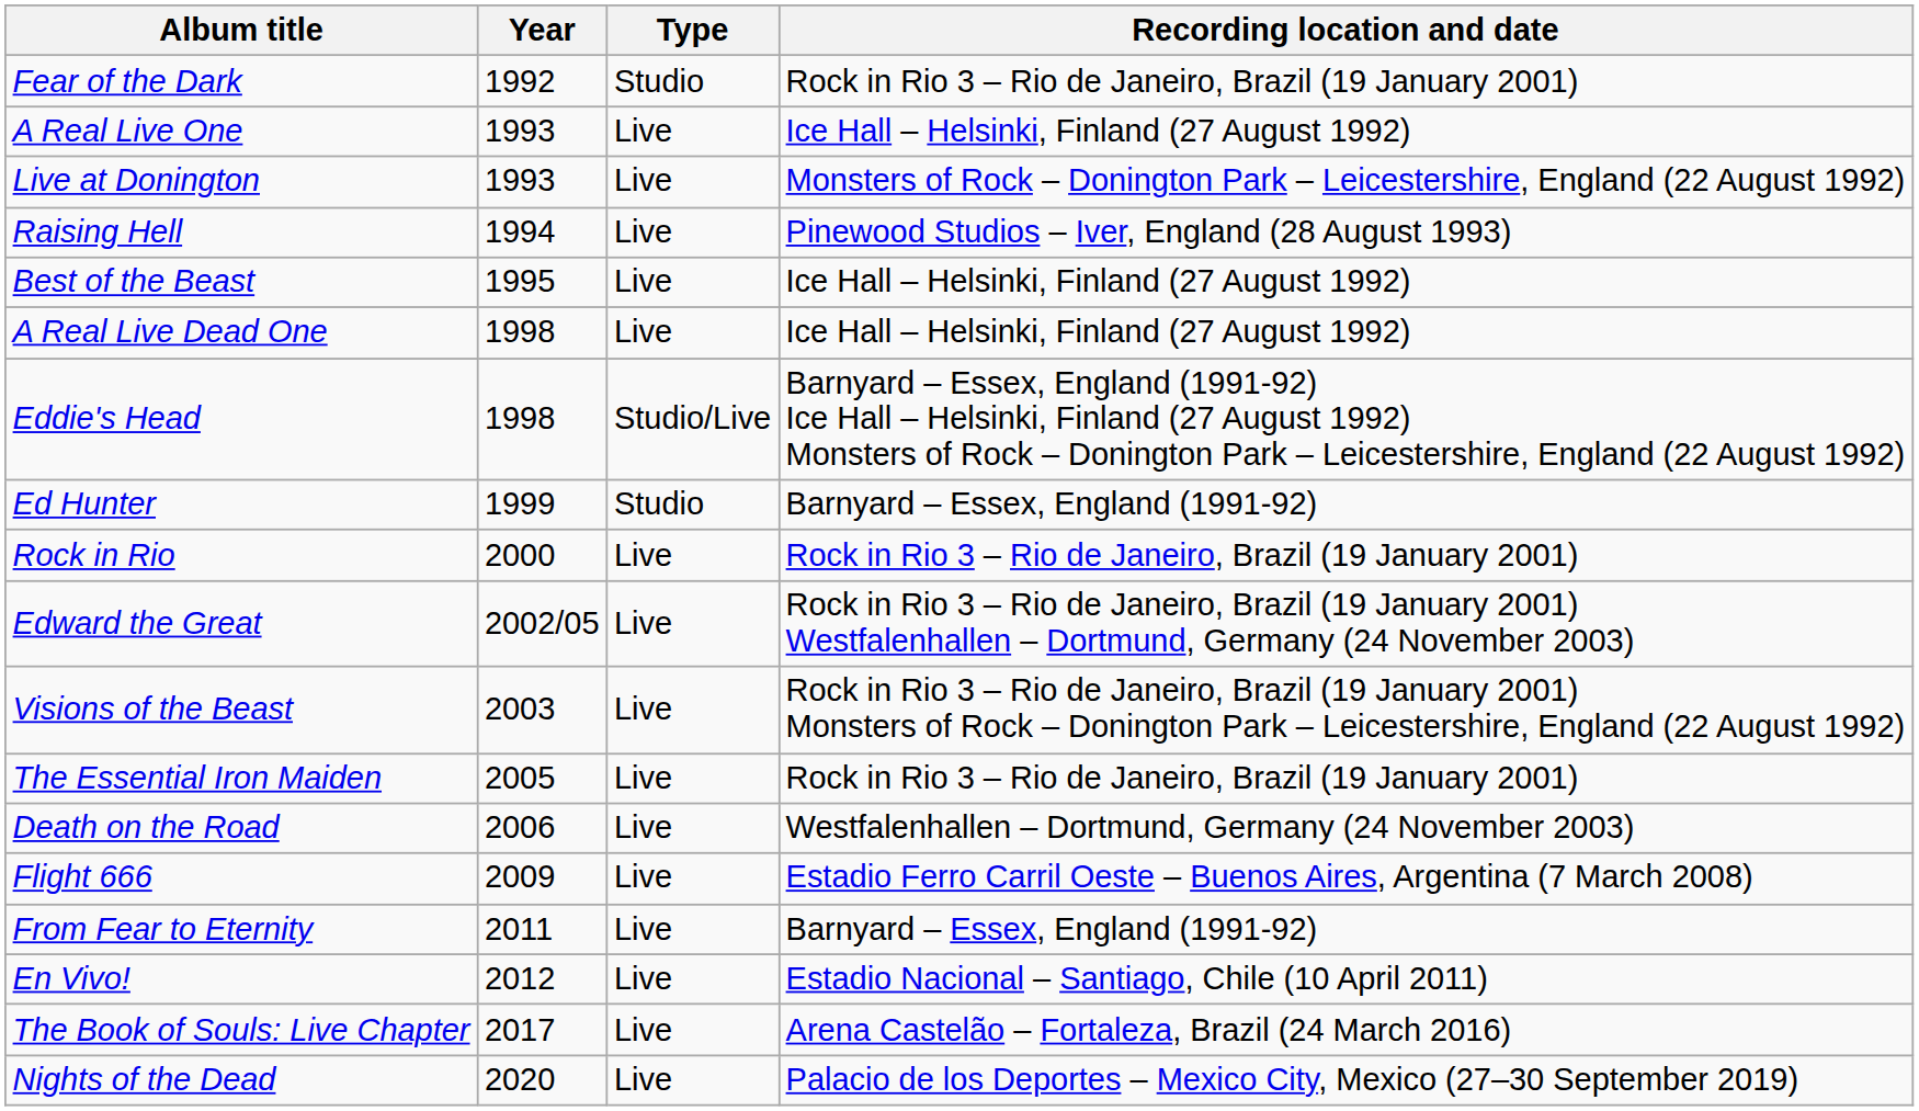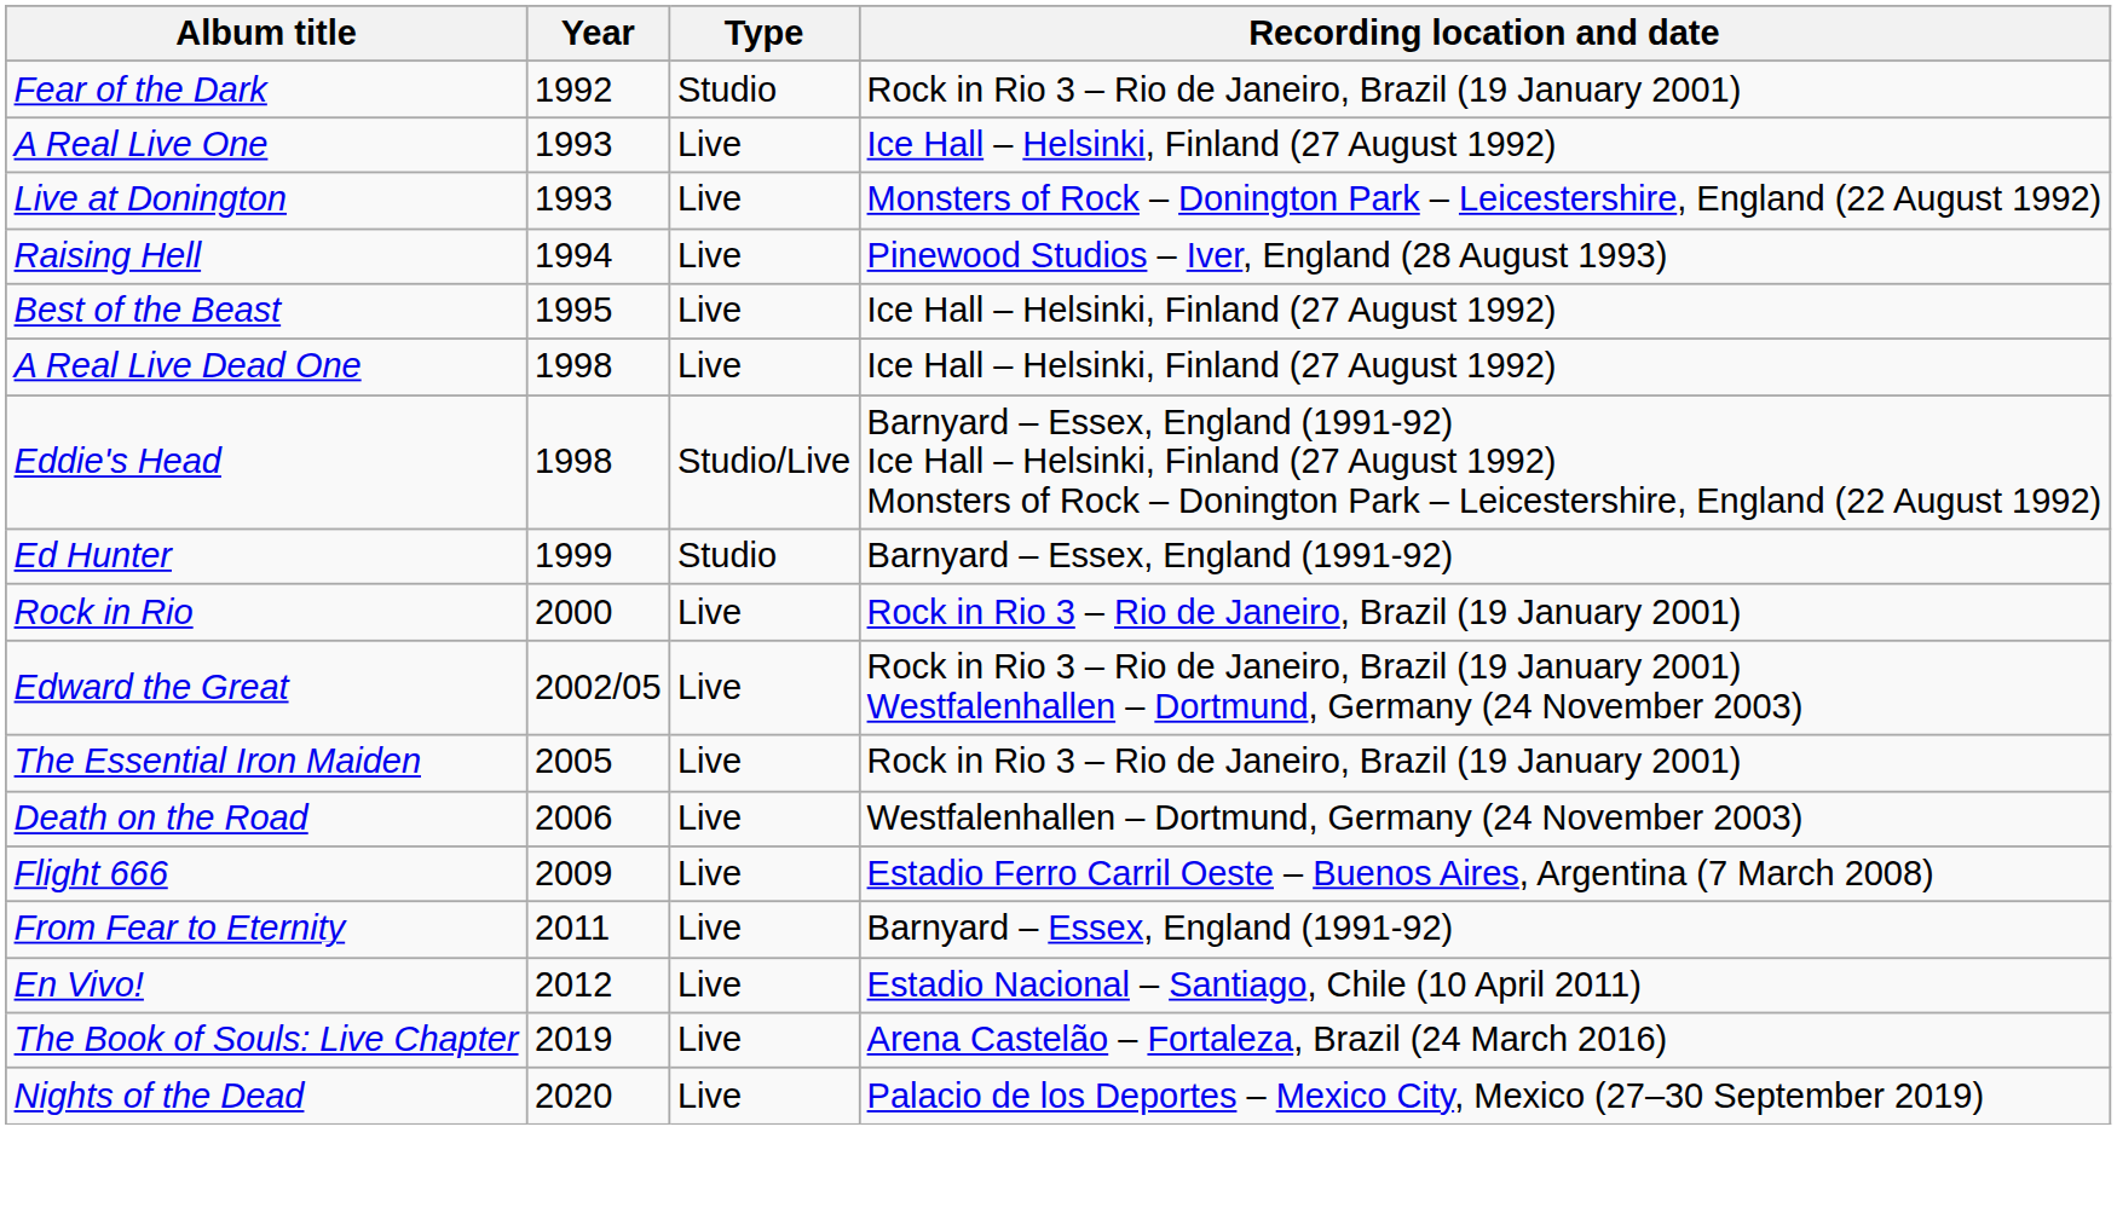 <table class="wikitable sortable" border="1">
 <tr>
 <th scope="col">Album title</th>
 <th scope="col">Year</th>
 <th scope="col">Type</th>
 <th scope="col">Recording location and date</th>
 </tr>
 <tr>
 <td><em><a href='#'>Fear of the Dark</a></em></td>
 <td>1992</td>
 <td>Studio</td>
 <td>Rock in Rio 3 – Rio de Janeiro, Brazil (19 January 2001)</td>
 </tr>
 <tr>
 <td><em><a href='#'>A Real Live One</a></em></td>
 <td>1993</td>
 <td>Live</td>
 <td><a href='#'>Ice Hall</a> – <a href='#'>Helsinki</a>, Finland (27 August 1992)</td>
 </tr>
 <tr>
 <td><em><a href='#'>Live at Donington</a></em></td>
 <td>1993</td>
 <td>Live</td>
 <td><a href='#'>Monsters of Rock</a> – <a href='#'>Donington Park</a> – <a href='#'>Leicestershire</a>, England (22 August 1992)</td>
 </tr>
 <tr>
 <td><em><a href='#'>Raising Hell</a></em></td>
 <td>1994</td>
 <td>Live</td>
 <td><a href='#'>Pinewood Studios</a> – <a href='#'>Iver</a>, England (28 August 1993)</td>
 </tr>
 <tr>
 <td><em><a href='#'>Best of the Beast</a></em></td>
 <td>1995</td>
 <td>Live</td>
 <td>Ice Hall – Helsinki, Finland (27 August 1992)</td>
 </tr>
 <tr>
 <td><em><a href='#'>A Real Live Dead One</a></em></td>
 <td>1998</td>
 <td>Live</td>
 <td>Ice Hall – Helsinki, Finland (27 August 1992)</td>
 </tr>
 <tr>
 <td><em><a href='#'>Eddie's Head</a></em></td>
 <td>1998</td>
 <td>Studio/Live</td>
 <td>Barnyard – Essex, England (1991-92)<br>Ice Hall – Helsinki, Finland (27 August 1992)<br>Monsters of Rock – Donington Park – Leicestershire, England (22 August 1992)</td>
 </tr>
 <tr>
 <td><em><a href='#'>Ed Hunter</a></em></td>
 <td>1999</td>
 <td>Studio</td>
 <td>Barnyard – Essex, England (1991-92)</td>
 </tr>
 <tr>
 <td><em><a href='#'>Rock in Rio</a></em></td>
 <td>2000</td>
 <td>Live</td>
 <td><a href='#'>Rock in Rio 3</a> – <a href='#'>Rio de Janeiro</a>, Brazil (19 January 2001)</td>
 </tr>
 <tr>
 <td><em><a href='#'>Edward the Great</a></em></td>
 <td>2002/05</td>
 <td>Live</td>
 <td>Rock in Rio 3 – Rio de Janeiro, Brazil (19 January 2001)<br><a href='#'>Westfalenhallen</a> – <a href='#'>Dortmund</a>, Germany (24 November 2003)</td>
 </tr>
 <tr>
-<td><em><a href='#'>Visions of the Beast</a></em></td>
-<td>2003</td>
-<td>Live</td>
-<td>Rock in Rio 3 – Rio de Janeiro, Brazil (19 January 2001)<br>Monsters of Rock – Donington Park – Leicestershire, England (22 August 1992)</td>
-</tr>
-<tr>
 <td><em><a href='#'>The Essential Iron Maiden</a></em></td>
 <td>2005</td>
 <td>Live</td>
 <td>Rock in Rio 3 – Rio de Janeiro, Brazil (19 January 2001)</td>
 </tr>
 <tr>
 <td><em><a href='#'>Death on the Road</a></em></td>
 <td>2006</td>
 <td>Live</td>
 <td>Westfalenhallen – Dortmund, Germany (24 November 2003)</td>
 </tr>
 <tr>
 <td><em><a href='#'>Flight 666</a></em></td>
 <td>2009</td>
 <td>Live</td>
 <td><a href='#'>Estadio Ferro Carril Oeste</a> – <a href='#'>Buenos Aires</a>, Argentina (7 March 2008)</td>
 </tr>
 <tr>
 <td><em><a href='#'>From Fear to Eternity</a></em></td>
 <td>2011</td>
 <td>Live</td>
 <td>Barnyard – <a href='#'>Essex</a>, England (1991-92)</td>
 </tr>
 <tr>
 <td><em><a href='#'>En Vivo!</a></em></td>
 <td>2012</td>
 <td>Live</td>
 <td><a href='#'>Estadio Nacional</a> – <a href='#'>Santiago</a>, Chile (10 April 2011)</td>
 </tr>
 <tr>
 <td><em><a href='#'>The Book of Souls: Live Chapter</a></em></td>
-<td>2017</td>
+<td>2019</td>
 <td>Live</td>
 <td><a href='#'>Arena Castelão</a> – <a href='#'>Fortaleza</a>, Brazil (24 March 2016)</td>
 </tr>
 <tr>
 <td><em><a href='#'>Nights of the Dead</a></em></td>
 <td>2020</td>
 <td>Live</td>
 <td><a href='#'>Palacio de los Deportes</a> – <a href='#'>Mexico City</a>, Mexico (27–30 September 2019)</td>
 </tr>
 </table>
